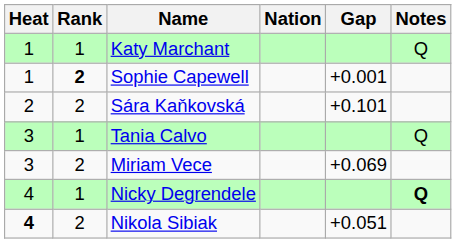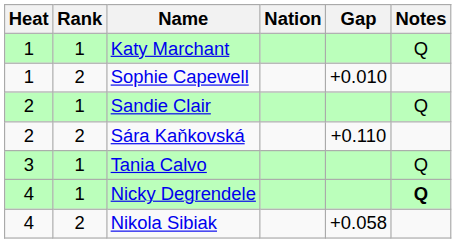 <table class="wikitable sortable" style="text-align:center">
 <tr>
 <th>Heat</th>
 <th>Rank</th>
 <th>Name</th>
 <th>Nation</th>
 <th>Gap</th>
 <th>Notes</th>
 </tr>
 <tr bgcolor=bbffbb>
 <td>1</td>
 <td>1</td>
 <td align=left><a href='#'>Katy Marchant</a></td>
 <td align=left></td>
 <td></td>
 <td>Q</td>
 </tr>
 <tr>
 <td>1</td>
-<td><strong>2</strong></td>
+<td>2</td>
 <td align=left><a href='#'>Sophie Capewell</a></td>
 <td align=left></td>
-<td>+0.001</td>
+<td>+0.010</td>
 <td></td>
+</tr>
+<tr bgcolor=bbffbb>
+<td>2</td>
+<td>1</td>
+<td align=left><a href='#'>Sandie Clair</a></td>
+<td align=left></td>
+<td></td>
+<td>Q</td>
 </tr>
 <tr>
 <td>2</td>
 <td>2</td>
 <td align=left><a href='#'>Sára Kaňkovská</a></td>
 <td align=left></td>
-<td>+0.101</td>
+<td>+0.110</td>
 <td></td>
 </tr>
 <tr bgcolor=bbffbb>
 <td>3</td>
 <td>1</td>
 <td align=left><a href='#'>Tania Calvo</a></td>
 <td align=left></td>
 <td></td>
 <td>Q</td>
 </tr>
-<tr>
-<td>3</td>
-<td>2</td>
-<td align=left><a href='#'>Miriam Vece</a></td>
-<td align=left></td>
-<td>+0.069</td>
-<td></td>
-</tr>
 <tr bgcolor=bbffbb>
 <td>4</td>
 <td>1</td>
 <td align=left><a href='#'>Nicky Degrendele</a></td>
 <td align=left></td>
 <td></td>
 <td><strong>Q</strong></td>
 </tr>
 <tr>
-<td><strong>4</strong></td>
+<td>4</td>
 <td>2</td>
 <td align=left><a href='#'>Nikola Sibiak</a></td>
 <td align=left></td>
-<td>+0.051</td>
+<td>+0.058</td>
 <td></td>
 </tr>
 </table>
